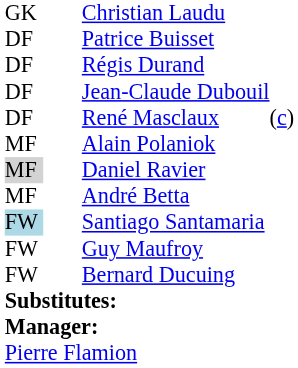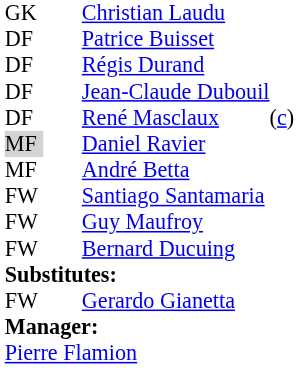 <table style="font-size: 90%" cellspacing="0" cellpadding="0" align=center>
 <tr>
 <td colspan=4></td>
 </tr>
 <tr>
 <th width=25></th>
 <th width=25></th>
 </tr>
 <tr>
 <td>GK</td>
 <td><strong> </strong></td>
 <td> <a href='#'>Christian Laudu</a></td>
 </tr>
 <tr>
 <td>DF</td>
 <td><strong> </strong></td>
 <td> <a href='#'>Patrice Buisset</a></td>
 </tr>
 <tr>
 <td>DF</td>
 <td><strong> </strong></td>
 <td> <a href='#'>Régis Durand</a></td>
 </tr>
 <tr>
 <td>DF</td>
 <td><strong> </strong></td>
 <td> <a href='#'>Jean-Claude Dubouil</a></td>
 </tr>
 <tr>
 <td>DF</td>
 <td><strong> </strong></td>
 <td> <a href='#'>René Masclaux</a></td>
 <td>(<a href='#'>c</a>)</td>
 </tr>
 <tr>
-<td>MF</td>
-<td><strong> </strong></td>
-<td> <a href='#'>Alain Polaniok</a></td>
-<td></td>
-<td></td>
-</tr>
-<tr>
 <td style="background: lightgrey;">MF</td>
 <td><strong> </strong></td>
 <td> <a href='#'>Daniel Ravier</a></td>
 </tr>
 <tr>
 <td>MF</td>
 <td><strong> </strong></td>
 <td> <a href='#'>André Betta</a></td>
 </tr>
 <tr>
-<td style="background: lightblue;">FW</td>
+<td>FW</td>
 <td><strong> </strong></td>
 <td> <a href='#'>Santiago Santamaria</a></td>
 </tr>
 <tr>
 <td>FW</td>
 <td><strong> </strong></td>
 <td> <a href='#'>Guy Maufroy</a></td>
 </tr>
 <tr>
 <td>FW</td>
 <td><strong> </strong></td>
 <td> <a href='#'>Bernard Ducuing</a></td>
 </tr>
 <tr>
 <td colspan=3><strong>Substitutes:</strong></td>
 </tr>
 <tr>
+<td>FW</td>
+<td><strong> </strong></td>
+<td> <a href='#'>Gerardo Gianetta</a></td>
+<td></td>
+<td></td>
+</tr>
+<tr>
 <td colspan=3><strong>Manager:</strong></td>
 </tr>
 <tr>
 <td colspan=4> <a href='#'>Pierre Flamion</a></td>
 </tr>
 </table>
